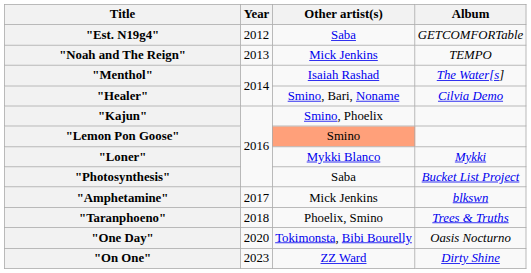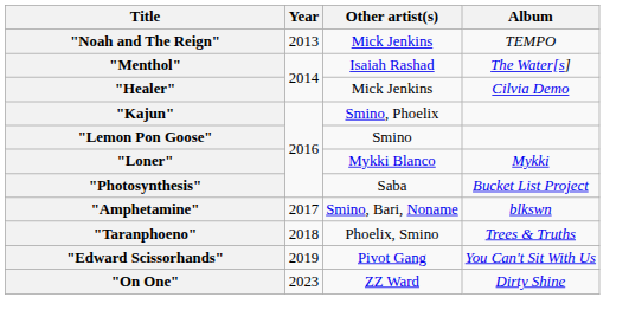 <table class="wikitable plainrowheaders" style="text-align:center;">
 <tr>
 <th scope="col" style="width:18em;">Title</th>
 <th scope="col">Year</th>
 <th scope="col">Other artist(s)</th>
 <th scope="col">Album</th>
-</tr>
-<tr>
-<th scope="row">"Est. N19g4"</th>
-<td>2012</td>
-<td><a href='#'>Saba</a></td>
-<td><em>GETCOMFORTable</em></td>
 </tr>
 <tr>
 <th scope="row">"Noah and The Reign"</th>
 <td>2013</td>
 <td><a href='#'>Mick Jenkins</a></td>
 <td><em>TEMPO</em></td>
 </tr>
 <tr>
 <th scope="row">"Menthol"</th>
 <td rowspan="2">2014</td>
 <td><a href='#'>Isaiah Rashad</a></td>
 <td><em><a href='#'>The Water[s</a>]</em></td>
 </tr>
 <tr>
 <th scope="row">"Healer"</th>
-<td><a href='#'>Smino</a>, Bari, <a href='#'>Noname</a></td>
+<td>Mick Jenkins</td>
 <td><em><a href='#'>Cilvia Demo</a></em></td>
 </tr>
 <tr>
 <th scope="row">"Kajun"</th>
 <td rowspan="4">2016</td>
 <td><a href='#'>Smino</a>, Phoelix</td>
 <td></td>
 </tr>
 <tr>
 <th scope="row">"Lemon Pon Goose"</th>
-<td style="background: lightsalmon;">Smino</td>
+<td>Smino</td>
 <td></td>
 </tr>
 <tr>
 <th scope="row">"Loner"</th>
 <td><a href='#'>Mykki Blanco</a></td>
 <td><em><a href='#'>Mykki</a></em></td>
 </tr>
 <tr>
 <th scope="row">"Photosynthesis"</th>
 <td>Saba</td>
 <td><em><a href='#'>Bucket List Project</a></em></td>
 </tr>
 <tr>
 <th scope="row">"Amphetamine"</th>
 <td>2017</td>
-<td>Mick Jenkins</td>
+<td><a href='#'>Smino</a>, Bari, <a href='#'>Noname</a></td>
 <td><em><a href='#'>blkswn</a></em></td>
 </tr>
 <tr>
 <th scope="row">"Taranphoeno"</th>
 <td>2018</td>
 <td>Phoelix, Smino</td>
 <td><em><a href='#'>Trees & Truths</a></em></td>
 </tr>
 <tr>
-<th scope="row">"One Day"</th>
-<td>2020</td>
-<td><a href='#'>Tokimonsta</a>, <a href='#'>Bibi Bourelly</a></td>
-<td><em>Oasis Nocturno</em></td>
+<th scope="row">"Edward Scissorhands"</th>
+<td>2019</td>
+<td><a href='#'>Pivot Gang</a></td>
+<td><em><a href='#'>You Can't Sit With Us</a></em></td>
 </tr>
 <tr>
 <th scope="row">"On One"</th>
 <td>2023</td>
 <td><a href='#'>ZZ Ward</a></td>
 <td><em><a href='#'>Dirty Shine</a></em></td>
 </tr>
 </table>
